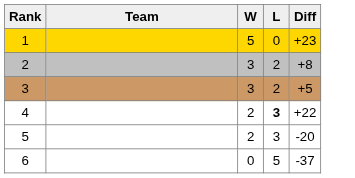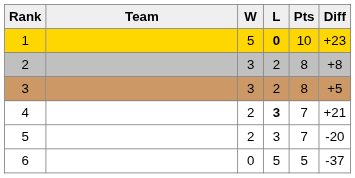 <table style=border-collapse:collapse border=1 cellspacing=0 cellpadding=5>
 <tr align=center bgcolor=#efefef>
 <th width=20>Rank</th>
 <th width=220>Team</th>
 <th width=20>W</th>
 <th width=20>L</th>
+<th width=20>Pts</th>
 <th width=20>Diff</th>
 </tr>
 <tr align=center bgcolor=gold>
 <td>1</td>
 <td align=left></td>
 <td>5</td>
-<td>0</td>
+<td><strong>0</strong></td>
+<td>10</td>
 <td>+23</td>
 </tr>
 <tr align=center bgcolor=silver>
 <td>2</td>
 <td align=left></td>
 <td>3</td>
 <td>2</td>
+<td>8</td>
 <td>+8</td>
 </tr>
 <tr align=center bgcolor=cc9966>
 <td>3</td>
 <td align=left></td>
 <td>3</td>
 <td>2</td>
+<td>8</td>
 <td>+5</td>
 </tr>
 <tr align=center>
 <td>4</td>
 <td align=left></td>
 <td>2</td>
 <td><strong>3</strong></td>
-<td>+22</td>
+<td>7</td>
+<td>+21</td>
 </tr>
 <tr align=center>
 <td>5</td>
 <td align=left></td>
 <td>2</td>
 <td>3</td>
+<td>7</td>
 <td>-20</td>
 </tr>
 <tr align=center>
 <td>6</td>
 <td align=left></td>
 <td>0</td>
 <td>5</td>
+<td>5</td>
 <td>-37</td>
 </tr>
 </table>
